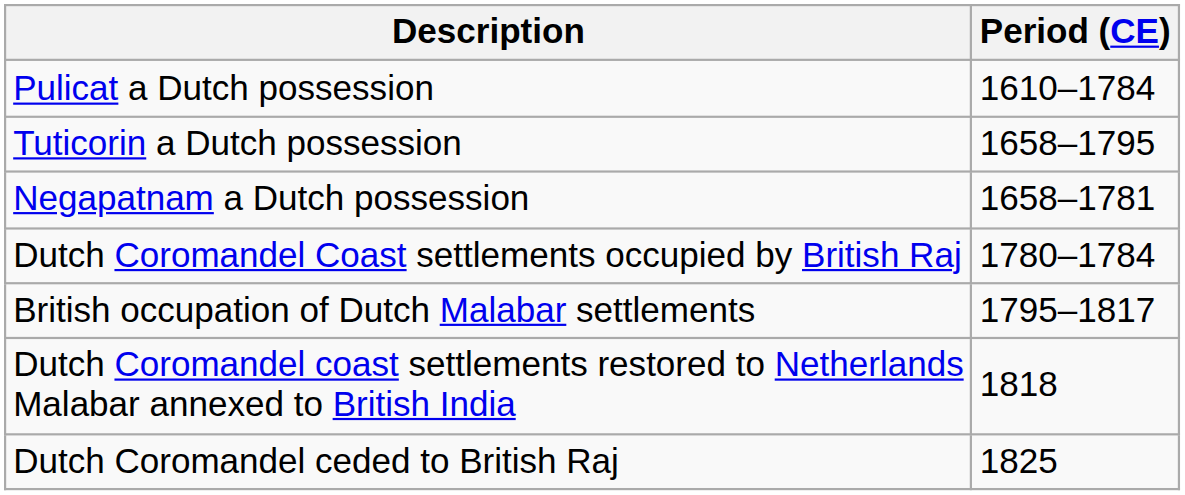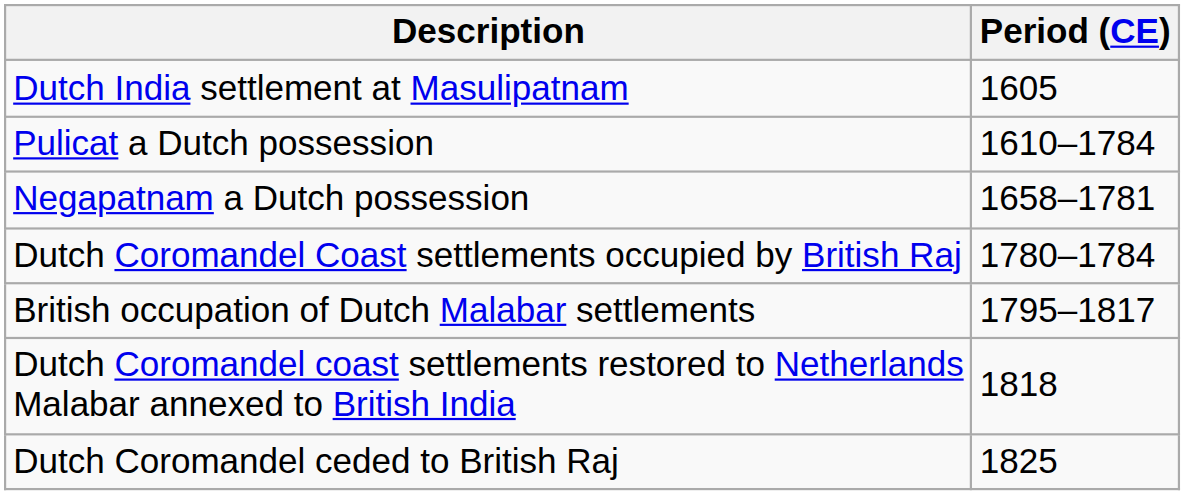 <table class="wikitable" border="1">
 <tr>
 <th>Description</th>
 <th>Period (<a href='#'>CE</a>)</th>
 </tr>
 <tr>
+<td><a href='#'>Dutch India</a> settlement at <a href='#'>Masulipatnam</a></td>
+<td>1605</td>
+</tr>
+<tr>
 <td><a href='#'>Pulicat</a> a Dutch possession</td>
 <td>1610–1784</td>
-</tr>
-<tr>
-<td><a href='#'>Tuticorin</a> a Dutch possession</td>
-<td>1658–1795</td>
 </tr>
 <tr>
 <td><a href='#'>Negapatnam</a> a Dutch possession</td>
 <td>1658–1781</td>
 </tr>
 <tr>
 <td>Dutch <a href='#'>Coromandel Coast</a> settlements occupied by <a href='#'>British Raj</a></td>
 <td>1780–1784</td>
 </tr>
 <tr>
 <td>British occupation of Dutch <a href='#'>Malabar</a> settlements</td>
 <td>1795–1817</td>
 </tr>
 <tr>
 <td>Dutch <a href='#'>Coromandel coast</a> settlements restored to <a href='#'>Netherlands</a><br>Malabar annexed to <a href='#'>British India</a></td>
 <td>1818</td>
 </tr>
 <tr>
 <td>Dutch Coromandel ceded to British Raj</td>
 <td>1825 </td>
 </tr>
 </table>
